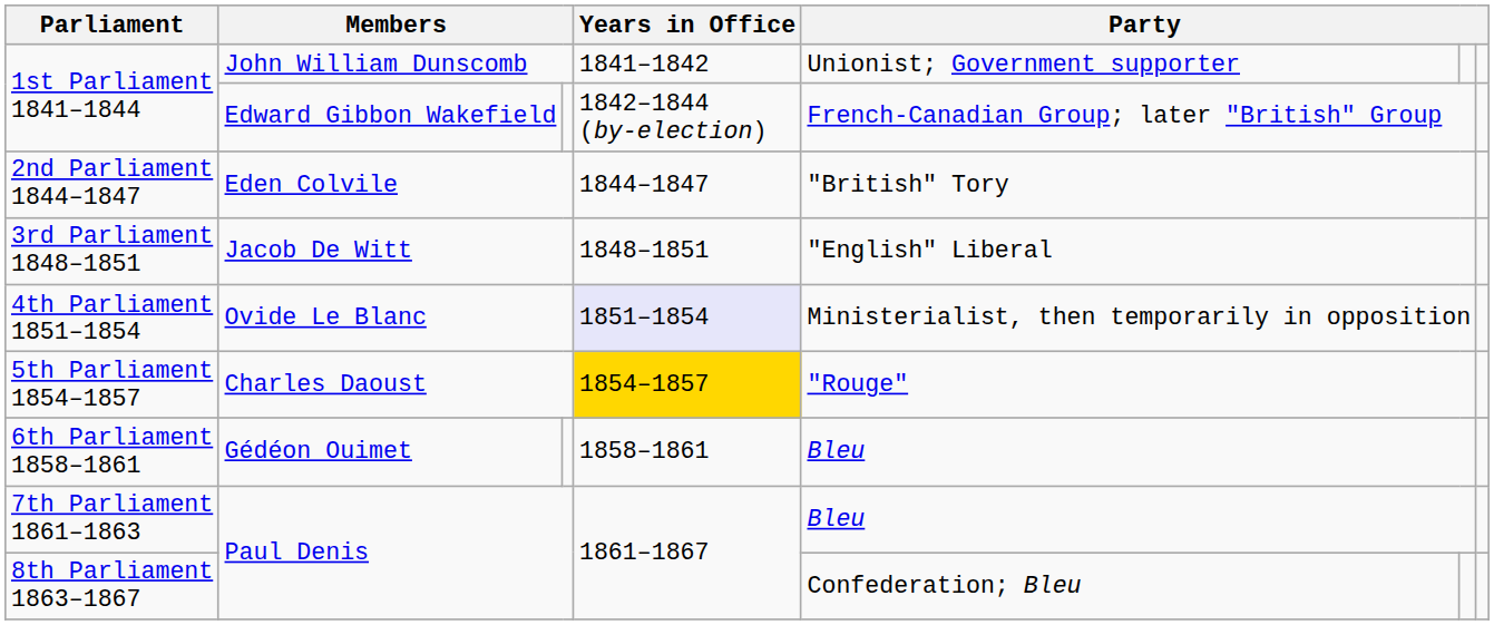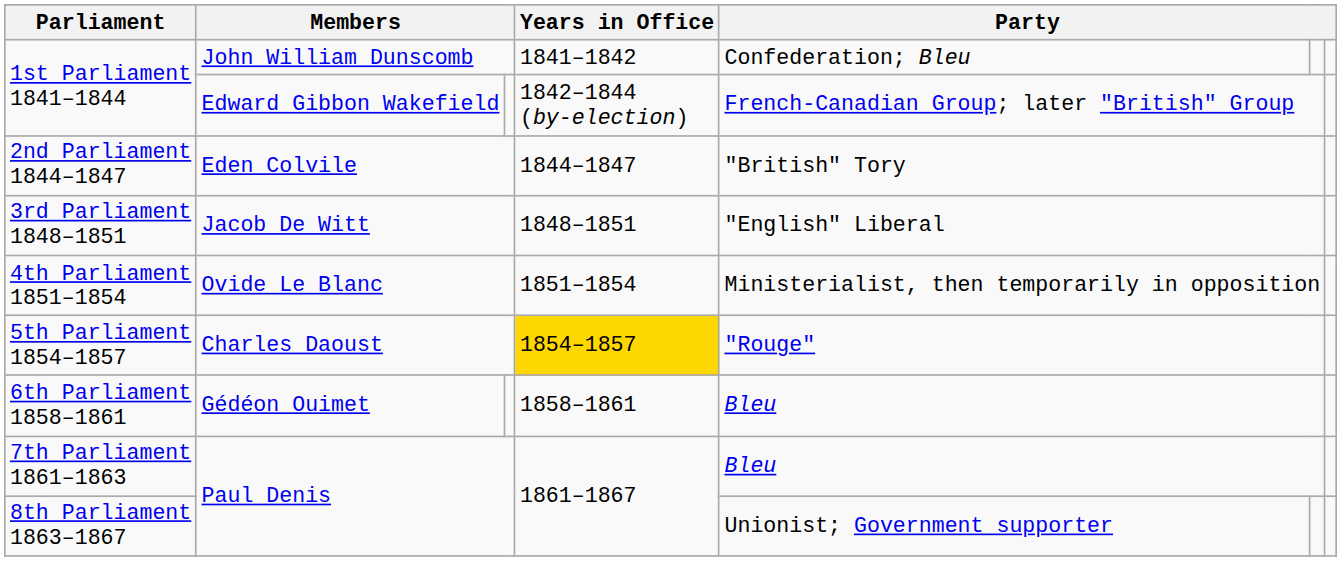 <table class="wikitable">
 <tr>
 <th>Parliament</th>
 <th colspan="2">Members</th>
 <th>Years in Office</th>
 <th colspan="3">Party</th>
 </tr>
 <tr>
 <td rowspan="2"><a href='#'>1st Parliament</a><br>1841–1844</td>
 <td colspan="2"><a href='#'>John William Dunscomb</a></td>
 <td>1841–1842</td>
-<td>Unionist; <a href='#'>Government supporter</a></td>
+<td>Confederation; <em>Bleu</em></td>
 <td></td>
 <td></td>
 </tr>
 <tr>
 <td><a href='#'>Edward Gibbon Wakefield</a></td>
 <td></td>
 <td>1842–1844 <br>(<em>by-election</em>)</td>
 <td colspan="2"><a href='#'>French-Canadian Group</a>;  later <a href='#'>"British" Group</a></td>
 <td></td>
 </tr>
 <tr>
 <td><a href='#'>2nd Parliament</a> <br> 1844–1847</td>
 <td colspan="2"><a href='#'>Eden Colvile</a></td>
 <td>1844–1847</td>
 <td colspan="2">"British" Tory</td>
 <td></td>
 </tr>
 <tr>
 <td><a href='#'>3rd Parliament</a> <br> 1848–1851</td>
 <td colspan="2"><a href='#'>Jacob De Witt</a></td>
 <td>1848–1851</td>
 <td colspan="2">"English" Liberal</td>
 <td></td>
 </tr>
 <tr>
 <td><a href='#'>4th Parliament</a> <br> 1851–1854</td>
 <td colspan="2"><a href='#'>Ovide Le Blanc</a></td>
-<td style="background: lavender;">1851–1854</td>
+<td>1851–1854</td>
 <td colspan="2">Ministerialist, then temporarily in opposition</td>
 <td></td>
 </tr>
 <tr>
 <td><a href='#'>5th Parliament</a> <br> 1854–1857</td>
 <td colspan="2"><a href='#'>Charles Daoust</a></td>
 <td style="background: gold;">1854–1857</td>
 <td colspan="2"><a href='#'>"Rouge"</a></td>
 <td></td>
 </tr>
 <tr>
 <td><a href='#'>6th Parliament</a> <br> 1858–1861</td>
 <td><a href='#'>Gédéon Ouimet</a></td>
 <td></td>
 <td>1858–1861</td>
 <td colspan="2"><a href='#'><em>Bleu</em></a></td>
 <td></td>
 </tr>
 <tr>
 <td><a href='#'>7th Parliament</a> <br> 1861–1863</td>
 <td rowspan="2"colspan="2"><a href='#'>Paul Denis</a></td>
 <td rowspan="2">1861–1867</td>
 <td colspan="2"><a href='#'><em>Bleu</em></a></td>
 <td></td>
 </tr>
 <tr>
 <td><a href='#'>8th Parliament</a> <br> 1863–1867</td>
-<td>Confederation; <em>Bleu</em></td>
+<td>Unionist; <a href='#'>Government supporter</a></td>
 <td></td>
 <td></td>
 </tr>
 </table>
